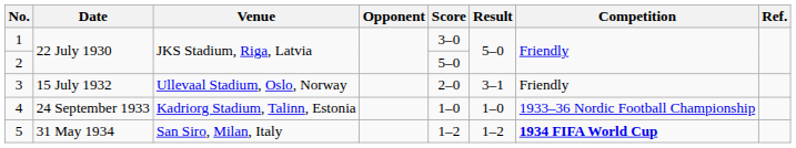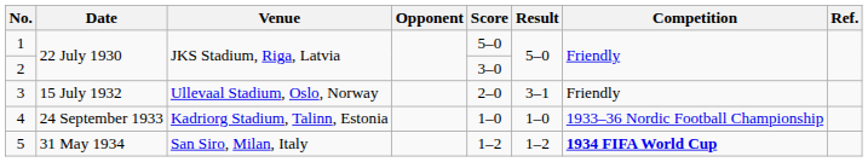 <table class="wikitable sortable">
 <tr>
 <th scope="col">No.</th>
 <th scope="col">Date</th>
 <th scope="col">Venue</th>
 <th scope="col">Opponent</th>
 <th scope="col">Score</th>
 <th scope="col">Result</th>
 <th scope="col">Competition</th>
 <th>Ref.</th>
 </tr>
 <tr>
 <td align="center">1</td>
 <td rowspan="2">22 July 1930</td>
 <td rowspan="2">JKS Stadium, <a href='#'>Riga</a>, Latvia</td>
 <td rowspan="2"></td>
-<td align="center">3–0</td>
+<td align="center">5–0</td>
 <td rowspan="2" align="center">5–0</td>
 <td rowspan="2"><a href='#'>Friendly</a></td>
 <td rowspan="2"></td>
 </tr>
 <tr>
 <td align="center">2</td>
-<td align="center">5–0</td>
+<td align="center">3–0</td>
 </tr>
 <tr>
 <td align="center">3</td>
 <td>15 July 1932</td>
 <td><a href='#'>Ullevaal Stadium</a>, <a href='#'>Oslo</a>, Norway</td>
 <td></td>
 <td align="center">2–0</td>
 <td align="center">3–1</td>
 <td>Friendly</td>
 <td></td>
 </tr>
 <tr>
 <td align="center">4</td>
 <td>24 September 1933</td>
 <td><a href='#'>Kadriorg Stadium</a>, <a href='#'>Talinn</a>, Estonia</td>
 <td></td>
 <td align="center">1–0</td>
 <td align="center">1–0</td>
 <td><a href='#'>1933–36 Nordic Football Championship</a></td>
 <td></td>
 </tr>
 <tr>
 <td align="center">5</td>
 <td>31 May 1934</td>
 <td><a href='#'>San Siro</a>, <a href='#'>Milan</a>, Italy</td>
 <td></td>
 <td align="center">1–2</td>
 <td align="center">1–2</td>
 <td><strong><a href='#'>1934 FIFA World Cup</a></strong></td>
 <td></td>
 </tr>
 </table>
